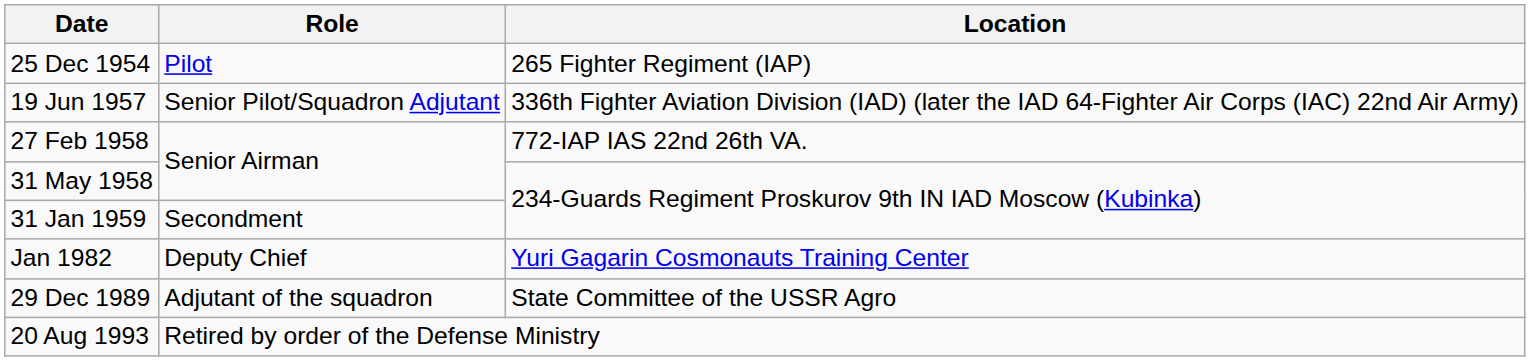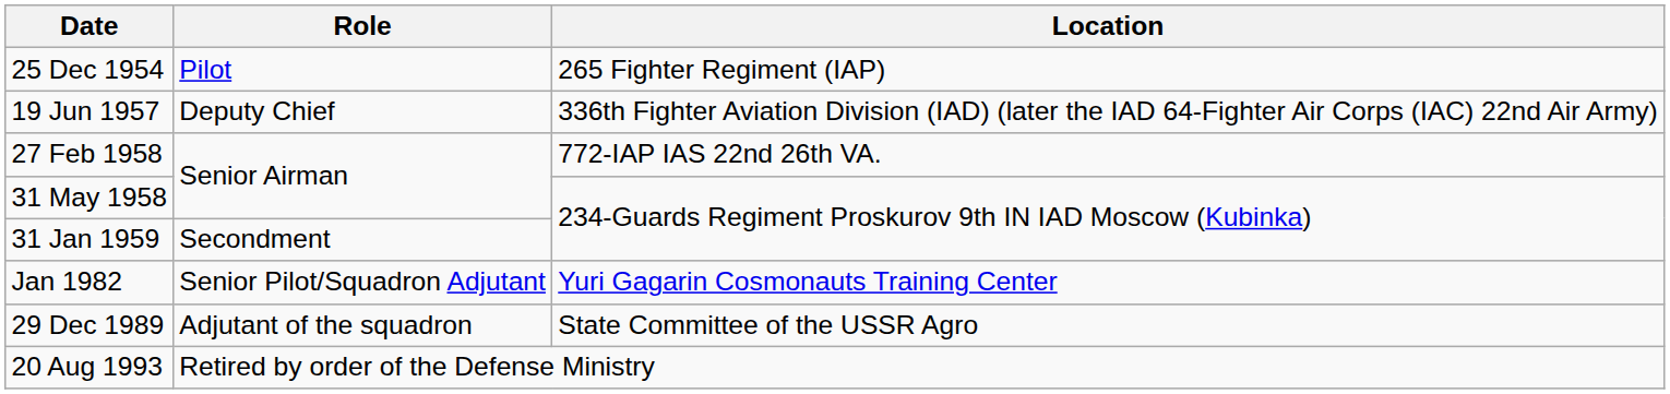 <table class="wikitable">
 <tr>
 <th>Date</th>
 <th>Role</th>
 <th>Location</th>
 </tr>
 <tr>
 <td rowspan="2">25 Dec 1954</td>
 <td rowspan="2"><a href='#'>Pilot</a></td>
 <td>265 Fighter Regiment (IAP)</td>
 </tr>
 <tr>
 <td rowspan="2">336th Fighter Aviation Division (IAD) (later the IAD 64-Fighter Air Corps (IAC) 22nd Air Army)</td>
 </tr>
 <tr>
 <td>19 Jun 1957</td>
-<td>Senior Pilot/Squadron <a href='#'>Adjutant</a></td>
+<td>Deputy Chief</td>
 </tr>
 <tr>
 <td>27 Feb 1958</td>
 <td rowspan="2">Senior Airman</td>
 <td>772-IAP IAS 22nd 26th VA.</td>
 </tr>
 <tr>
 <td>31 May 1958</td>
 <td rowspan="2">234-Guards Regiment Proskurov 9th IN IAD Moscow (<a href='#'>Kubinka</a>)</td>
 </tr>
 <tr>
 <td>31 Jan 1959</td>
 <td>Secondment</td>
 </tr>
 <tr>
 <td>Jan 1982</td>
-<td>Deputy Chief</td>
+<td>Senior Pilot/Squadron <a href='#'>Adjutant</a></td>
 <td><a href='#'>Yuri Gagarin Cosmonauts Training Center</a></td>
 </tr>
 <tr>
 <td>29 Dec 1989</td>
 <td>Adjutant of the squadron</td>
 <td>State Committee of the USSR Agro</td>
 </tr>
 <tr>
 <td>20 Aug 1993</td>
 <td colspan="2">Retired by order of the Defense Ministry</td>
 </tr>
 </table>
